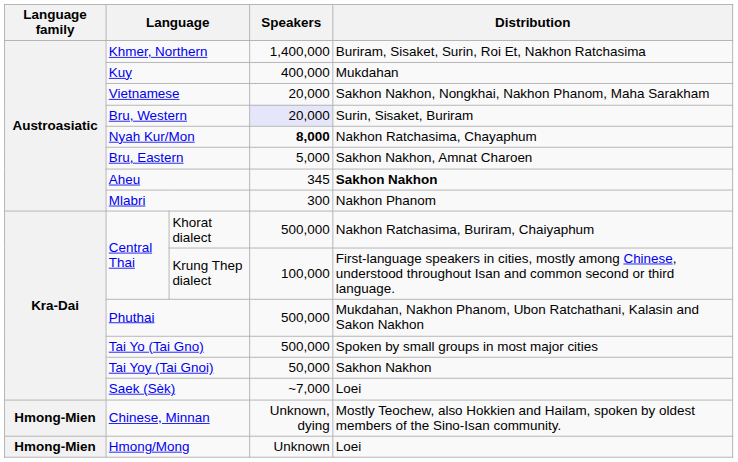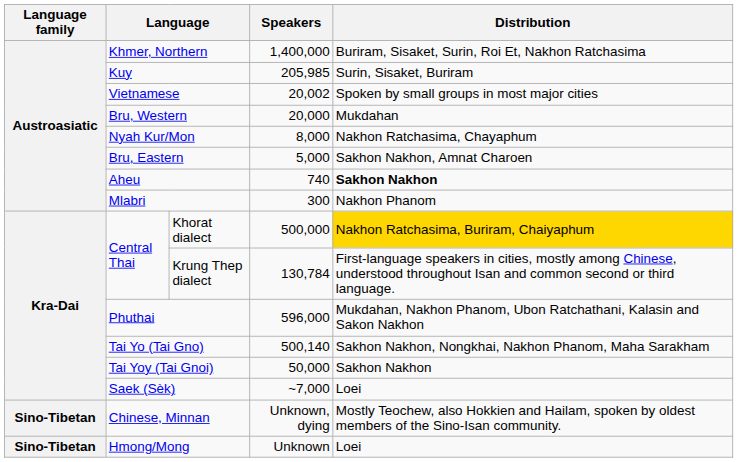 <table class="wikitable">
 <tr>
 <th>Language family</th>
 <th colspan="2">Language</th>
 <th>Speakers</th>
 <th>Distribution</th>
 </tr>
 <tr>
 <th rowspan="8">Austroasiatic</th>
 <td colspan="2"><a href='#'>Khmer, Northern</a><br></td>
 <td style="text-align:right;">1,400,000</td>
 <td>Buriram, Sisaket, Surin, Roi Et, Nakhon Ratchasima</td>
 </tr>
 <tr>
 <td colspan="2"><a href='#'>Kuy</a></td>
-<td style="text-align:right;">400,000</td>
+<td style="text-align:right;">205,985</td>
+<td>Surin, Sisaket, Buriram<br></td>
+</tr>
+<tr>
+<td colspan="2"><a href='#'>Vietnamese</a></td>
+<td style="text-align:right;">20,002</td>
+<td>Spoken by small groups in most major cities</td>
+</tr>
+<tr>
+<td colspan="2"><a href='#'>Bru, Western</a></td>
+<td style="text-align:right;">20,000</td>
 <td>Mukdahan</td>
 </tr>
 <tr>
-<td colspan="2"><a href='#'>Vietnamese</a></td>
-<td style="text-align:right;">20,000</td>
-<td>Sakhon Nakhon, Nongkhai, Nakhon Phanom, Maha Sarakham</td>
-</tr>
-<tr>
-<td colspan="2"><a href='#'>Bru, Western</a></td>
-<td style="background: lavender; text-align:right;">20,000</td>
-<td>Surin, Sisaket, Buriram<br></td>
-</tr>
-<tr>
 <td colspan="2"><a href='#'>Nyah Kur/Mon</a></td>
-<td style="text-align:right;"><strong>8,000</strong></td>
+<td style="text-align:right;">8,000</td>
 <td>Nakhon Ratchasima, Chayaphum</td>
 </tr>
 <tr>
 <td colspan="2"><a href='#'>Bru, Eastern</a></td>
 <td style="text-align:right;">5,000</td>
 <td>Sakhon Nakhon, Amnat Charoen</td>
 </tr>
 <tr>
 <td colspan="2"><a href='#'>Aheu</a></td>
-<td style="text-align:right;">345</td>
+<td style="text-align:right;">740</td>
 <td><strong>Sakhon Nakhon</strong></td>
 </tr>
 <tr>
 <td colspan="2"><a href='#'>Mlabri</a></td>
 <td style="text-align:right;">300</td>
 <td>Nakhon Phanom</td>
 </tr>
 <tr>
 <th rowspan="6">Kra-Dai<br></th>
 <td rowspan="2"><a href='#'>Central Thai</a></td>
 <td>Khorat dialect</td>
 <td style="text-align:right;">500,000</td>
-<td>Nakhon Ratchasima, Buriram, Chaiyaphum</td>
+<td style="background: gold;">Nakhon Ratchasima, Buriram, Chaiyaphum</td>
 </tr>
 <tr>
 <td>Krung Thep dialect</td>
-<td style="text-align:right;">100,000</td>
+<td style="text-align:right;">130,784</td>
 <td>First-language speakers in cities, mostly among <a href='#'>Chinese</a>, understood throughout Isan and common second or third language.</td>
 </tr>
 <tr>
 <td colspan="2"><a href='#'>Phuthai</a></td>
-<td style="text-align:right;">500,000</td>
+<td style="text-align:right;">596,000</td>
 <td>Mukdahan, Nakhon Phanom, Ubon Ratchathani, Kalasin and Sakon Nakhon</td>
 </tr>
 <tr>
 <td colspan="2"><a href='#'>Tai Yo (Tai Gno)</a></td>
-<td style="text-align:right;">500,000</td>
-<td>Spoken by small groups in most major cities</td>
+<td style="text-align:right;">500,140</td>
+<td>Sakhon Nakhon, Nongkhai, Nakhon Phanom, Maha Sarakham</td>
 </tr>
 <tr>
 <td colspan="2"><a href='#'>Tai Yoy (Tai Gnoi)</a></td>
 <td style="text-align:right;">50,000</td>
 <td>Sakhon Nakhon</td>
 </tr>
 <tr>
 <td colspan="2"><a href='#'>Saek (Sèk)</a></td>
 <td style="text-align:right;">~7,000</td>
 <td>Loei</td>
 </tr>
 <tr>
-<th>Hmong-Mien</th>
+<th>Sino-Tibetan</th>
 <td colspan="2"><a href='#'>Chinese, Minnan</a></td>
 <td style="text-align:right;">Unknown, dying</td>
 <td>Mostly Teochew, also Hokkien and Hailam, spoken by oldest members of the Sino-Isan community.</td>
 </tr>
 <tr>
-<th>Hmong-Mien</th>
+<th>Sino-Tibetan</th>
 <td colspan="2"><a href='#'>Hmong/Mong</a></td>
 <td style="text-align:right;">Unknown</td>
 <td>Loei<br></td>
 </tr>
 </table>
